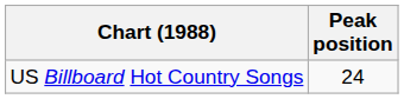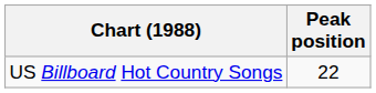 <table class="wikitable">
 <tr>
 <th>Chart (1988)</th>
 <th>Peak<br>position</th>
 </tr>
 <tr>
 <td>US <em><a href='#'>Billboard</a></em> <a href='#'>Hot Country Songs</a></td>
-<td style="text-align:center;">24</td>
+<td style="text-align:center;">22</td>
 </tr>
 </table>
